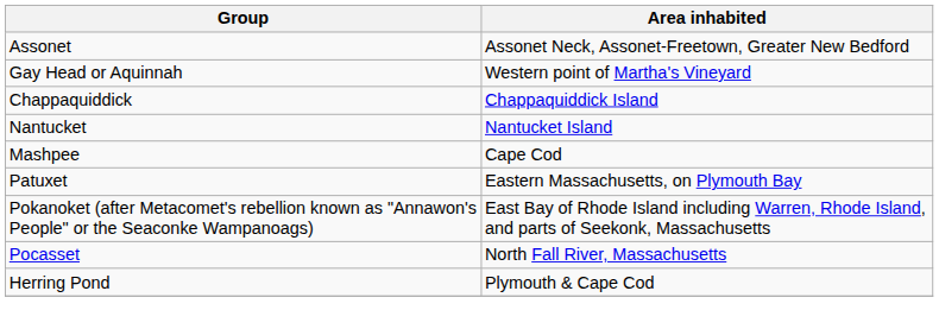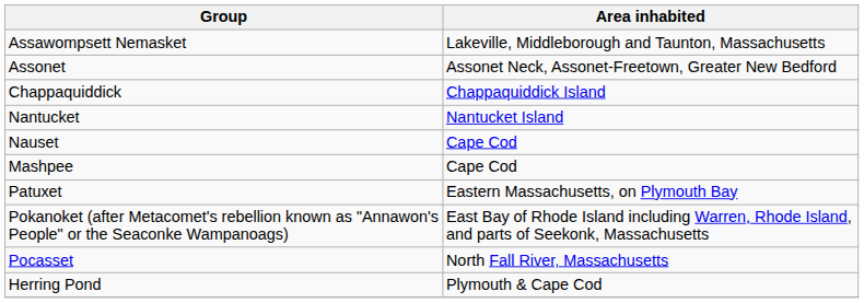 <table class="wikitable">
 <tr style="background:#efefef;">
 <th>Group</th>
 <th>Area inhabited</th>
 </tr>
 <tr>
+<td>Assawompsett Nemasket</td>
+<td>Lakeville, Middleborough and Taunton,  Massachusetts</td>
+</tr>
+<tr>
 <td>Assonet</td>
 <td>Assonet Neck, Assonet-Freetown, Greater New Bedford</td>
-</tr>
-<tr>
-<td>Gay Head or Aquinnah</td>
-<td>Western point of <a href='#'>Martha's Vineyard</a></td>
 </tr>
 <tr>
 <td>Chappaquiddick</td>
 <td><a href='#'>Chappaquiddick Island</a></td>
 </tr>
 <tr>
 <td>Nantucket</td>
 <td><a href='#'>Nantucket Island</a></td>
+</tr>
+<tr>
+<td>Nauset</td>
+<td><a href='#'>Cape Cod</a></td>
 </tr>
 <tr>
 <td>Mashpee</td>
 <td>Cape Cod</td>
 </tr>
 <tr>
 <td>Patuxet</td>
 <td>Eastern Massachusetts, on <a href='#'>Plymouth Bay</a></td>
 </tr>
 <tr>
 <td>Pokanoket (after Metacomet's rebellion  known as "Annawon's People" or the Seaconke Wampanoags)</td>
 <td>East Bay of Rhode Island including <a href='#'>Warren, Rhode Island</a>, and parts of Seekonk, Massachusetts</td>
 </tr>
 <tr>
 <td><a href='#'>Pocasset</a></td>
 <td>North <a href='#'>Fall River, Massachusetts</a></td>
 </tr>
 <tr>
 <td>Herring Pond</td>
 <td>Plymouth & Cape Cod</td>
 </tr>
 <tr>
 </tr>
 </table>
